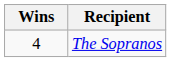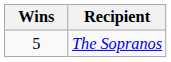 <table class="wikitable sortable" style="text-align: center">
 <tr>
 <th scope="col" style="width:55px;">Wins</th>
 <th scope="col" style="text-align:center;">Recipient</th>
 </tr>
 <tr>
-<td rowspan=1 style="text-align:center">4</td>
+<td rowspan=1 style="text-align:center">5</td>
 <td><em><a href='#'>The Sopranos</a></em></td>
 </tr>
 </table>
